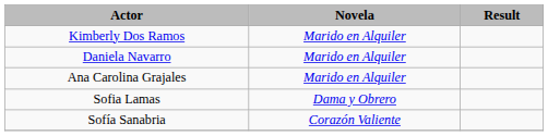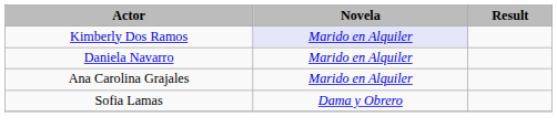 <table class="wikitable" width=650px>
 <tr style="text-align: center; top">
 <th style="background:#bcbcbc;">Actor</th>
 <th style="background:#bcbcbc;">Novela</th>
 <th style="background:#bcbcbc;">Result</th>
 </tr>
 <tr style="text-align: center; top">
 <td><a href='#'>Kimberly Dos Ramos</a></td>
-<td><em><a href='#'>Marido en Alquiler</a></em></td>
+<td style="background: lavender;"><em><a href='#'>Marido en Alquiler</a></em></td>
 <td></td>
 </tr>
 <tr style="text-align: center; top">
 <td><a href='#'>Daniela Navarro</a></td>
 <td><em><a href='#'>Marido en Alquiler</a></em></td>
 <td></td>
 </tr>
 <tr style="text-align: center; top">
 <td>Ana Carolina Grajales</td>
 <td><em><a href='#'>Marido en Alquiler</a></em></td>
 <td></td>
 </tr>
 <tr style="text-align: center; top">
 <td>Sofia Lamas</td>
 <td><em><a href='#'>Dama y Obrero</a></em></td>
 <td></td>
 </tr>
 <tr style="text-align: center; top">
-<td>Sofía Sanabria</td>
-<td><em><a href='#'>Corazón Valiente</a></em></td>
-<td></td>
-</tr>
-<tr style="text-align: center; top">
 </tr>
 </table>
